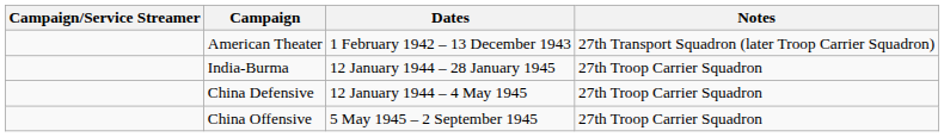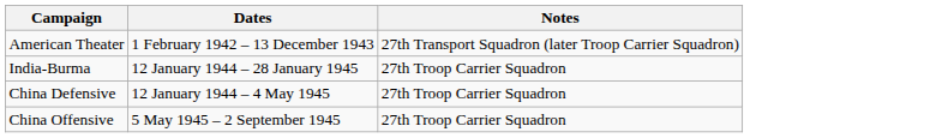 <table class="wikitable">
 <tr style="background:#efefef;">
-<th>Campaign/Service Streamer</th>
 <th>Campaign</th>
 <th>Dates</th>
 <th>Notes</th>
 </tr>
 <tr>
-<td></td>
 <td>American Theater</td>
 <td>1 February 1942 – 13 December 1943</td>
 <td>27th Transport Squadron (later Troop Carrier Squadron)</td>
 </tr>
 <tr>
-<td></td>
 <td>India-Burma</td>
 <td>12 January 1944 – 28 January 1945</td>
 <td>27th Troop Carrier Squadron</td>
 </tr>
 <tr>
-<td></td>
 <td>China Defensive</td>
 <td>12 January 1944 – 4 May 1945</td>
 <td>27th Troop Carrier Squadron</td>
 </tr>
 <tr>
-<td></td>
 <td>China Offensive</td>
 <td>5 May 1945 – 2 September 1945</td>
 <td>27th Troop Carrier Squadron</td>
 </tr>
 </table>
